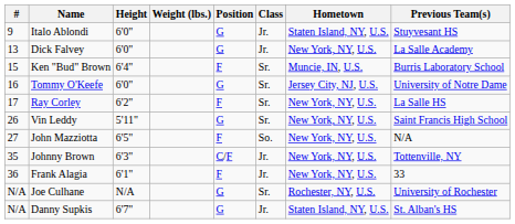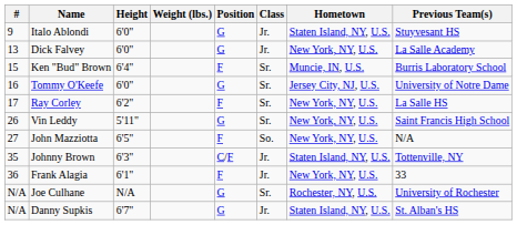 <table class="wikitable" style="font-size: 90%">
 <tr>
 <th>#</th>
 <th>Name</th>
 <th>Height</th>
 <th>Weight (lbs.)</th>
 <th>Position</th>
 <th>Class</th>
 <th>Hometown</th>
 <th>Previous Team(s)</th>
 </tr>
 <tr>
 <td>9</td>
 <td>Italo Ablondi</td>
 <td>6'0"</td>
 <td></td>
 <td><a href='#'>G</a></td>
 <td>Jr.</td>
 <td><a href='#'>Staten Island, NY</a>, <a href='#'>U.S.</a></td>
 <td><a href='#'>Stuyvesant HS</a></td>
 </tr>
 <tr>
 <td>13</td>
 <td>Dick Falvey</td>
 <td>6'0"</td>
 <td></td>
 <td><a href='#'>G</a></td>
 <td>Jr.</td>
 <td><a href='#'>New York, NY</a>, <a href='#'>U.S.</a></td>
 <td><a href='#'>La Salle Academy</a></td>
 </tr>
 <tr>
 <td>15</td>
 <td>Ken "Bud" Brown</td>
 <td>6'4"</td>
 <td></td>
 <td><a href='#'>F</a></td>
 <td>Sr.</td>
 <td><a href='#'>Muncie, IN</a>, <a href='#'>U.S.</a></td>
 <td><a href='#'>Burris Laboratory School</a></td>
 </tr>
 <tr>
 <td>16</td>
 <td><a href='#'>Tommy O'Keefe</a></td>
 <td>6'0"</td>
 <td></td>
 <td><a href='#'>G</a></td>
 <td>Sr.</td>
 <td><a href='#'>Jersey City, NJ</a>, <a href='#'>U.S.</a></td>
 <td><a href='#'>University of Notre Dame</a></td>
 </tr>
 <tr>
 <td>17</td>
 <td><a href='#'>Ray Corley</a></td>
 <td>6'2"</td>
 <td></td>
 <td><a href='#'>F</a></td>
 <td>Sr.</td>
 <td><a href='#'>New York, NY</a>, <a href='#'>U.S.</a></td>
 <td><a href='#'>La Salle HS</a></td>
 </tr>
 <tr>
 <td>26</td>
 <td>Vin Leddy</td>
 <td>5'11"</td>
 <td></td>
 <td><a href='#'>G</a></td>
 <td>Sr.</td>
 <td><a href='#'>New York, NY</a>, <a href='#'>U.S.</a></td>
 <td><a href='#'>Saint Francis High School</a></td>
 </tr>
 <tr>
 <td>27</td>
 <td>John Mazziotta</td>
 <td>6'5"</td>
 <td></td>
 <td><a href='#'>F</a></td>
 <td>So.</td>
 <td><a href='#'>New York, NY</a>, <a href='#'>U.S.</a></td>
 <td>N/A</td>
 </tr>
 <tr>
 <td>35</td>
 <td>Johnny Brown</td>
 <td>6'3"</td>
 <td></td>
 <td><a href='#'>C</a>/<a href='#'>F</a></td>
 <td>Jr.</td>
-<td><a href='#'>New York, NY</a>, <a href='#'>U.S.</a></td>
+<td><a href='#'>Staten Island, NY</a>, <a href='#'>U.S.</a></td>
 <td><a href='#'>Tottenville, NY</a></td>
 </tr>
 <tr>
 <td>36</td>
 <td>Frank Alagia</td>
 <td>6'1"</td>
 <td></td>
 <td><a href='#'>F</a></td>
 <td>Jr.</td>
 <td><a href='#'>New York, NY</a>, <a href='#'>U.S.</a></td>
 <td>33</td>
 </tr>
 <tr>
 <td>N/A</td>
 <td>Joe Culhane</td>
 <td>N/A</td>
 <td></td>
 <td><a href='#'>G</a></td>
 <td>Sr.</td>
 <td><a href='#'>Rochester, NY</a>, <a href='#'>U.S.</a></td>
 <td><a href='#'>University of Rochester</a></td>
 </tr>
 <tr>
 <td>N/A</td>
 <td>Danny Supkis</td>
 <td>6'7"</td>
 <td></td>
 <td><a href='#'>G</a></td>
 <td>Jr.</td>
 <td><a href='#'>Staten Island, NY</a>, <a href='#'>U.S.</a></td>
 <td><a href='#'>St. Alban's HS</a></td>
 </tr>
 </table>
